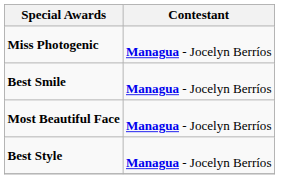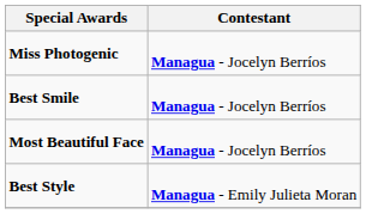 <table class="wikitable sortable" style="font-size: 95%;">
 <tr>
 <th>Special Awards</th>
 <th>Contestant</th>
 </tr>
 <tr>
 <td><strong>Miss Photogenic</strong></td>
 <td><br> <strong><a href='#'>Managua</a></strong> - Jocelyn Berríos</td>
 </tr>
 <tr>
 <td><strong>Best Smile</strong></td>
 <td><br> <strong><a href='#'>Managua</a></strong> - Jocelyn Berríos</td>
 </tr>
 <tr>
 <td><strong>Most Beautiful Face</strong></td>
 <td><br> <strong><a href='#'>Managua</a></strong> - Jocelyn Berríos</td>
 </tr>
 <tr>
 <td><strong>Best Style</strong></td>
-<td><br> <strong><a href='#'>Managua</a></strong> - Jocelyn Berríos</td>
+<td><br> <strong><a href='#'>Managua</a></strong> - Emily Julieta Moran</td>
 </tr>
 <tr>
 </tr>
 </table>
